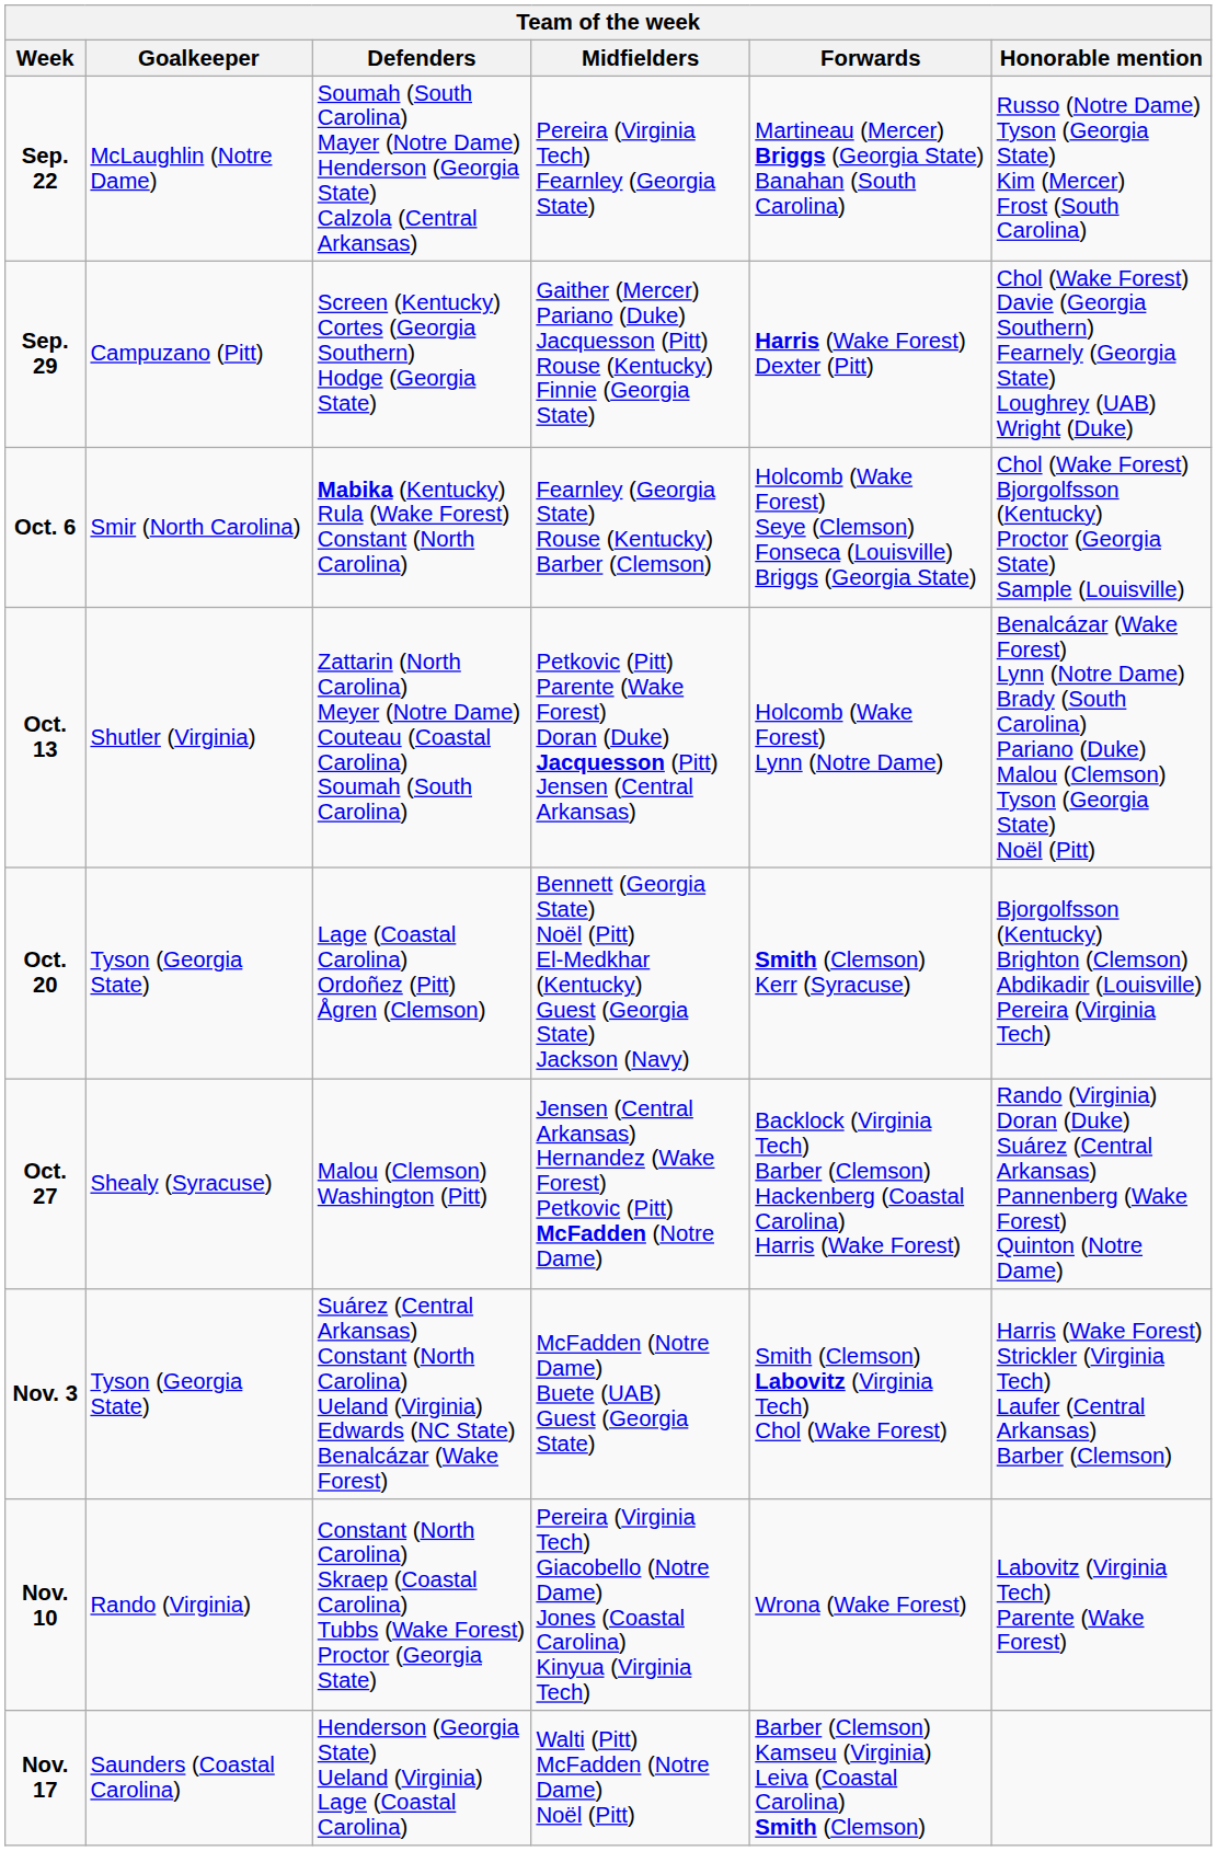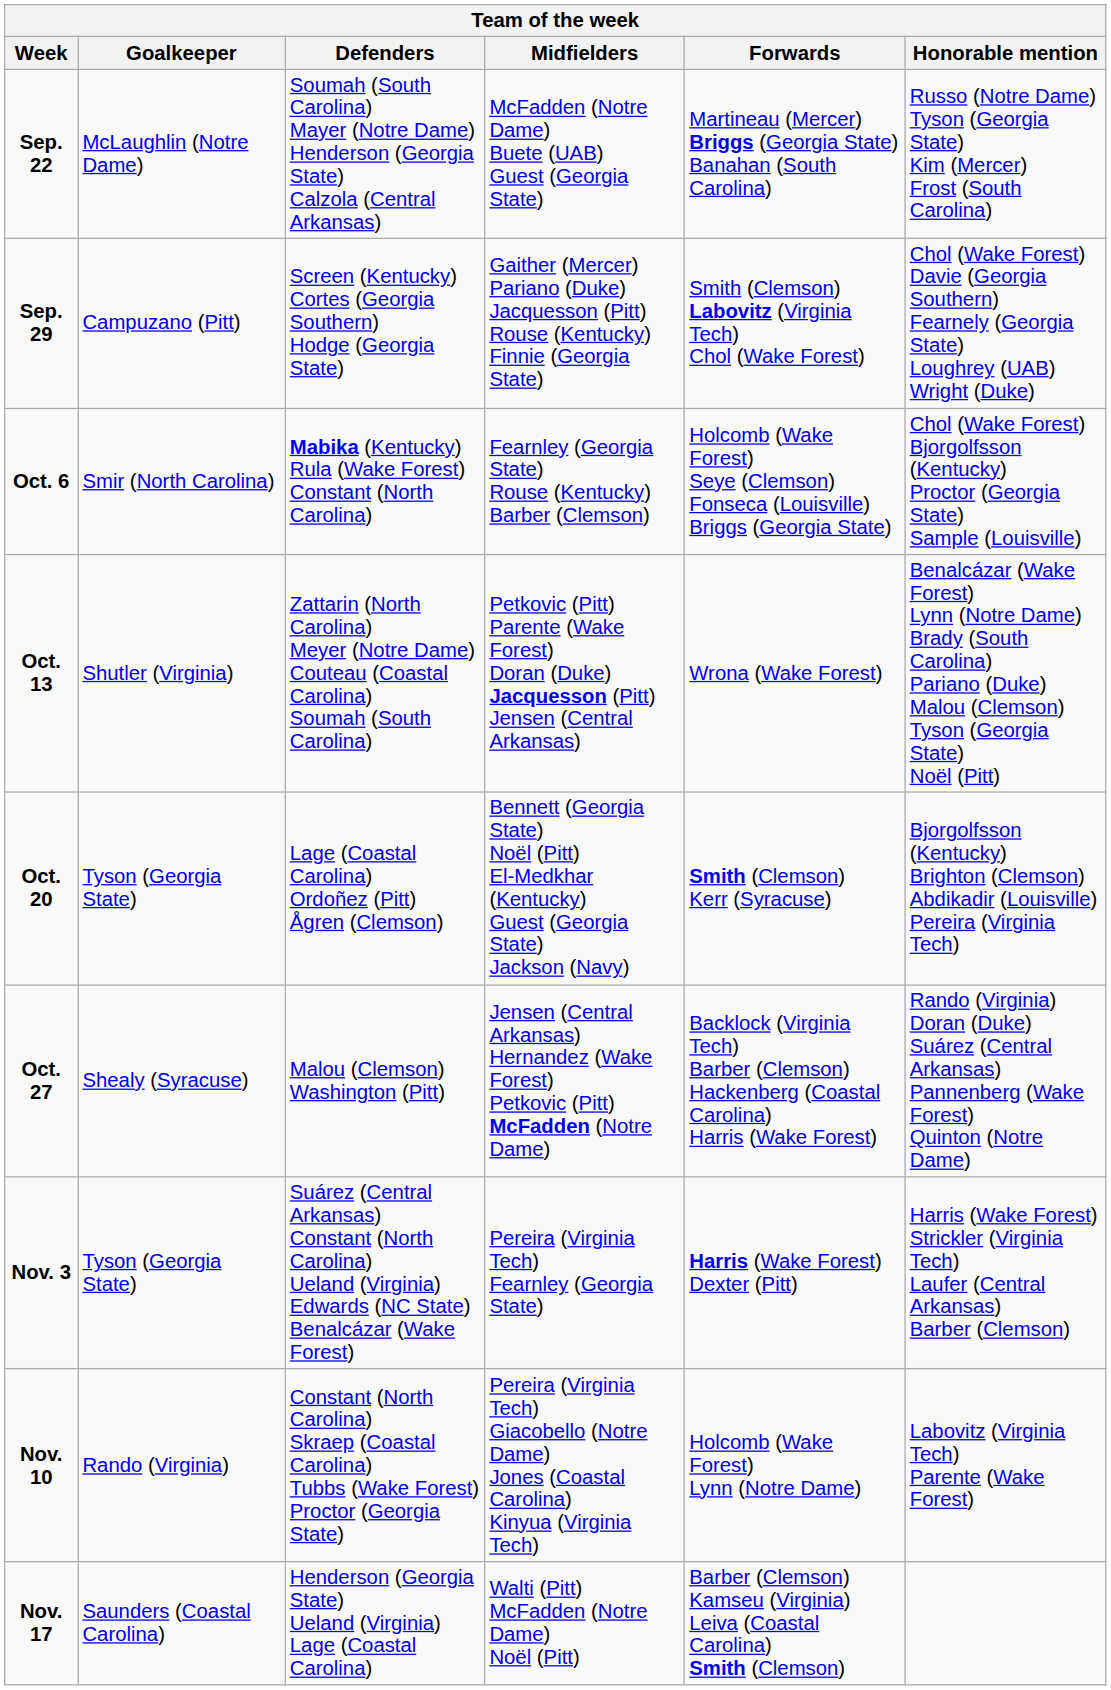 <table class="wikitable collapsible collapsed">
 <tr>
 <th colspan="7">Team of the week</th>
 </tr>
 <tr>
 <th>Week</th>
 <th>Goalkeeper</th>
 <th>Defenders</th>
 <th>Midfielders</th>
 <th>Forwards</th>
 <th>Honorable mention</th>
 </tr>
 <tr>
 <td style="text-align: center;"><strong>Sep. 22</strong><br></td>
 <td> <a href='#'>McLaughlin</a> (<a href='#'>Notre Dame</a>)</td>
 <td> <a href='#'>Soumah</a> (<a href='#'>South Carolina</a>)<br> <a href='#'>Mayer</a> (<a href='#'>Notre Dame</a>)<br> <a href='#'>Henderson</a> (<a href='#'>Georgia State</a>)<br> <a href='#'>Calzola</a> (<a href='#'>Central Arkansas</a>)</td>
-<td> <a href='#'>Pereira</a> (<a href='#'>Virginia Tech</a>)<br> <a href='#'>Fearnley</a> (<a href='#'>Georgia State</a>)</td>
+<td> <a href='#'>McFadden</a> (<a href='#'>Notre Dame</a>)<br> <a href='#'>Buete</a> (<a href='#'>UAB</a>)<br> <a href='#'>Guest</a> (<a href='#'>Georgia State</a>)</td>
 <td> <a href='#'>Martineau</a> (<a href='#'>Mercer</a>)<br> <strong><a href='#'>Briggs</a></strong> (<a href='#'>Georgia State</a>)<br> <a href='#'>Banahan</a> (<a href='#'>South Carolina</a>)</td>
 <td> <a href='#'>Russo</a> (<a href='#'>Notre Dame</a>)<br> <a href='#'>Tyson</a> (<a href='#'>Georgia State</a>)<br> <a href='#'>Kim</a> (<a href='#'>Mercer</a>)<br> <a href='#'>Frost</a> (<a href='#'>South Carolina</a>)</td>
 </tr>
 <tr>
 <td style="text-align: center;"><strong>Sep. 29</strong><br></td>
 <td> <a href='#'>Campuzano</a> (<a href='#'>Pitt</a>)</td>
 <td> <a href='#'>Screen</a> (<a href='#'>Kentucky</a>)<br> <a href='#'>Cortes</a> (<a href='#'>Georgia Southern</a>)<br> <a href='#'>Hodge</a> (<a href='#'>Georgia State</a>)</td>
 <td> <a href='#'>Gaither</a> (<a href='#'>Mercer</a>)<br> <a href='#'>Pariano</a> (<a href='#'>Duke</a>)<br> <a href='#'>Jacquesson</a> (<a href='#'>Pitt</a>)<br> <a href='#'>Rouse</a> (<a href='#'>Kentucky</a>)<br> <a href='#'>Finnie</a> (<a href='#'>Georgia State</a>)</td>
-<td> <strong><a href='#'>Harris</a></strong> (<a href='#'>Wake Forest</a>)<br> <a href='#'>Dexter</a> (<a href='#'>Pitt</a>)</td>
+<td> <a href='#'>Smith</a> (<a href='#'>Clemson</a>)<br> <strong><a href='#'>Labovitz</a></strong> (<a href='#'>Virginia Tech</a>)<br> <a href='#'>Chol</a> (<a href='#'>Wake Forest</a>)</td>
 <td> <a href='#'>Chol</a> (<a href='#'>Wake Forest</a>)<br> <a href='#'>Davie</a> (<a href='#'>Georgia Southern</a>)<br> <a href='#'>Fearnely</a> (<a href='#'>Georgia State</a>)<br> <a href='#'>Loughrey</a> (<a href='#'>UAB</a>)<br> <a href='#'>Wright</a> (<a href='#'>Duke</a>)</td>
 </tr>
 <tr>
 <td style="text-align: center;"><strong>Oct. 6</strong><br></td>
 <td> <a href='#'>Smir</a> (<a href='#'>North Carolina</a>)</td>
 <td> <strong><a href='#'>Mabika</a></strong> (<a href='#'>Kentucky</a>)<br> <a href='#'>Rula</a> (<a href='#'>Wake Forest</a>)<br> <a href='#'>Constant</a> (<a href='#'>North Carolina</a>)</td>
 <td> <a href='#'>Fearnley</a> (<a href='#'>Georgia State</a>)<br> <a href='#'>Rouse</a> (<a href='#'>Kentucky</a>)<br> <a href='#'>Barber</a> (<a href='#'>Clemson</a>)</td>
 <td> <a href='#'>Holcomb</a> (<a href='#'>Wake Forest</a>)<br> <a href='#'>Seye</a> (<a href='#'>Clemson</a>)<br> <a href='#'>Fonseca</a> (<a href='#'>Louisville</a>)<br> <a href='#'>Briggs</a> (<a href='#'>Georgia State</a>)</td>
 <td> <a href='#'>Chol</a> (<a href='#'>Wake Forest</a>)<br> <a href='#'>Bjorgolfsson</a> (<a href='#'>Kentucky</a>)<br> <a href='#'>Proctor</a> (<a href='#'>Georgia State</a>)<br> <a href='#'>Sample</a> (<a href='#'>Louisville</a>)</td>
 </tr>
 <tr>
 <td style="text-align: center;"><strong>Oct. 13</strong><br></td>
 <td> <a href='#'>Shutler</a> (<a href='#'>Virginia</a>)</td>
 <td> <a href='#'>Zattarin</a> (<a href='#'>North Carolina</a>)<br> <a href='#'>Meyer</a> (<a href='#'>Notre Dame</a>)<br> <a href='#'>Couteau</a> (<a href='#'>Coastal Carolina</a>)<br> <a href='#'>Soumah</a> (<a href='#'>South Carolina</a>)</td>
 <td> <a href='#'>Petkovic</a> (<a href='#'>Pitt</a>)<br> <a href='#'>Parente</a> (<a href='#'>Wake Forest</a>)<br> <a href='#'>Doran</a> (<a href='#'>Duke</a>)<br> <strong><a href='#'>Jacquesson</a></strong> (<a href='#'>Pitt</a>)<br> <a href='#'>Jensen</a> (<a href='#'>Central Arkansas</a>)</td>
-<td> <a href='#'>Holcomb</a> (<a href='#'>Wake Forest</a>)<br> <a href='#'>Lynn</a> (<a href='#'>Notre Dame</a>)</td>
+<td> <a href='#'>Wrona</a> (<a href='#'>Wake Forest</a>)</td>
 <td> <a href='#'>Benalcázar</a> (<a href='#'>Wake Forest</a>)<br> <a href='#'>Lynn</a> (<a href='#'>Notre Dame</a>)<br> <a href='#'>Brady</a> (<a href='#'>South Carolina</a>)<br> <a href='#'>Pariano</a> (<a href='#'>Duke</a>)<br> <a href='#'>Malou</a> (<a href='#'>Clemson</a>)<br> <a href='#'>Tyson</a> (<a href='#'>Georgia State</a>)<br> <a href='#'>Noël</a> (<a href='#'>Pitt</a>)</td>
 </tr>
 <tr>
 <td style="text-align: center;"><strong>Oct. 20</strong><br></td>
 <td> <a href='#'>Tyson</a> (<a href='#'>Georgia State</a>)</td>
 <td> <a href='#'>Lage</a> (<a href='#'>Coastal Carolina</a>)<br> <a href='#'>Ordoñez</a> (<a href='#'>Pitt</a>)<br> <a href='#'>Ågren</a> (<a href='#'>Clemson</a>)</td>
 <td> <a href='#'>Bennett</a> (<a href='#'>Georgia State</a>)<br> <a href='#'>Noël</a> (<a href='#'>Pitt</a>)<br> <a href='#'>El-Medkhar</a> (<a href='#'>Kentucky</a>)<br> <a href='#'>Guest</a> (<a href='#'>Georgia State</a>)<br> <a href='#'>Jackson</a> (<a href='#'>Navy</a>)</td>
 <td> <strong><a href='#'>Smith</a></strong> (<a href='#'>Clemson</a>)<br> <a href='#'>Kerr</a> (<a href='#'>Syracuse</a>)</td>
 <td> <a href='#'>Bjorgolfsson</a> (<a href='#'>Kentucky</a>)<br> <a href='#'>Brighton</a> (<a href='#'>Clemson</a>)<br> <a href='#'>Abdikadir</a> (<a href='#'>Louisville</a>)<br> <a href='#'>Pereira</a> (<a href='#'>Virginia Tech</a>)</td>
 </tr>
 <tr>
 <td style="text-align: center;"><strong>Oct. 27</strong><br></td>
 <td> <a href='#'>Shealy</a> (<a href='#'>Syracuse</a>)</td>
 <td> <a href='#'>Malou</a> (<a href='#'>Clemson</a>)<br> <a href='#'>Washington</a> (<a href='#'>Pitt</a>)</td>
 <td> <a href='#'>Jensen</a> (<a href='#'>Central Arkansas</a>)<br> <a href='#'>Hernandez</a> (<a href='#'>Wake Forest</a>)<br> <a href='#'>Petkovic</a> (<a href='#'>Pitt</a>)<br> <strong><a href='#'>McFadden</a></strong> (<a href='#'>Notre Dame</a>)</td>
 <td> <a href='#'>Backlock</a> (<a href='#'>Virginia Tech</a>)<br> <a href='#'>Barber</a> (<a href='#'>Clemson</a>)<br> <a href='#'>Hackenberg</a> (<a href='#'>Coastal Carolina</a>)<br> <a href='#'>Harris</a> (<a href='#'>Wake Forest</a>)</td>
 <td> <a href='#'>Rando</a> (<a href='#'>Virginia</a>)<br> <a href='#'>Doran</a> (<a href='#'>Duke</a>)<br> <a href='#'>Suárez</a> (<a href='#'>Central Arkansas</a>)<br> <a href='#'>Pannenberg</a> (<a href='#'>Wake Forest</a>)<br> <a href='#'>Quinton</a> (<a href='#'>Notre Dame</a>)</td>
 </tr>
 <tr>
 <td style="text-align: center;"><strong>Nov. 3</strong><br></td>
 <td> <a href='#'>Tyson</a> (<a href='#'>Georgia State</a>)</td>
 <td> <a href='#'>Suárez</a> (<a href='#'>Central Arkansas</a>)<br> <a href='#'>Constant</a> (<a href='#'>North Carolina</a>)<br> <a href='#'>Ueland</a> (<a href='#'>Virginia</a>)<br> <a href='#'>Edwards</a> (<a href='#'>NC State</a>)<br> <a href='#'>Benalcázar</a> (<a href='#'>Wake Forest</a>)</td>
-<td> <a href='#'>McFadden</a> (<a href='#'>Notre Dame</a>)<br> <a href='#'>Buete</a> (<a href='#'>UAB</a>)<br> <a href='#'>Guest</a> (<a href='#'>Georgia State</a>)</td>
-<td> <a href='#'>Smith</a> (<a href='#'>Clemson</a>)<br> <strong><a href='#'>Labovitz</a></strong> (<a href='#'>Virginia Tech</a>)<br> <a href='#'>Chol</a> (<a href='#'>Wake Forest</a>)</td>
+<td> <a href='#'>Pereira</a> (<a href='#'>Virginia Tech</a>)<br> <a href='#'>Fearnley</a> (<a href='#'>Georgia State</a>)</td>
+<td> <strong><a href='#'>Harris</a></strong> (<a href='#'>Wake Forest</a>)<br> <a href='#'>Dexter</a> (<a href='#'>Pitt</a>)</td>
 <td> <a href='#'>Harris</a> (<a href='#'>Wake Forest</a>)<br> <a href='#'>Strickler</a> (<a href='#'>Virginia Tech</a>)<br> <a href='#'>Laufer</a> (<a href='#'>Central Arkansas</a>)<br> <a href='#'>Barber</a> (<a href='#'>Clemson</a>)</td>
 </tr>
 <tr>
 <td style="text-align: center;"><strong>Nov. 10</strong><br></td>
 <td> <a href='#'>Rando</a> (<a href='#'>Virginia</a>)</td>
 <td> <a href='#'>Constant</a> (<a href='#'>North Carolina</a>)<br> <a href='#'>Skraep</a> (<a href='#'>Coastal Carolina</a>)<br> <a href='#'>Tubbs</a> (<a href='#'>Wake Forest</a>)<br> <a href='#'>Proctor</a> (<a href='#'>Georgia State</a>)</td>
 <td> <a href='#'>Pereira</a> (<a href='#'>Virginia Tech</a>)<br> <a href='#'>Giacobello</a> (<a href='#'>Notre Dame</a>)<br> <a href='#'>Jones</a> (<a href='#'>Coastal Carolina</a>)<br> <a href='#'>Kinyua</a> (<a href='#'>Virginia Tech</a>)</td>
-<td> <a href='#'>Wrona</a> (<a href='#'>Wake Forest</a>)</td>
+<td> <a href='#'>Holcomb</a> (<a href='#'>Wake Forest</a>)<br> <a href='#'>Lynn</a> (<a href='#'>Notre Dame</a>)</td>
 <td> <a href='#'>Labovitz</a> (<a href='#'>Virginia Tech</a>)<br> <a href='#'>Parente</a> (<a href='#'>Wake Forest</a>)</td>
 </tr>
 <tr>
 <td style="text-align: center;"><strong>Nov. 17</strong><br></td>
 <td> <a href='#'>Saunders</a> (<a href='#'>Coastal Carolina</a>)</td>
 <td> <a href='#'>Henderson</a> (<a href='#'>Georgia State</a>)<br> <a href='#'>Ueland</a> (<a href='#'>Virginia</a>)<br> <a href='#'>Lage</a> (<a href='#'>Coastal Carolina</a>)</td>
 <td> <a href='#'>Walti</a> (<a href='#'>Pitt</a>)<br> <a href='#'>McFadden</a> (<a href='#'>Notre Dame</a>)<br> <a href='#'>Noël</a> (<a href='#'>Pitt</a>)</td>
 <td> <a href='#'>Barber</a> (<a href='#'>Clemson</a>)<br> <a href='#'>Kamseu</a> (<a href='#'>Virginia</a>)<br> <a href='#'>Leiva</a> (<a href='#'>Coastal Carolina</a>)<br> <strong><a href='#'>Smith</a></strong> (<a href='#'>Clemson</a>)</td>
 <td></td>
 </tr>
 </table>
